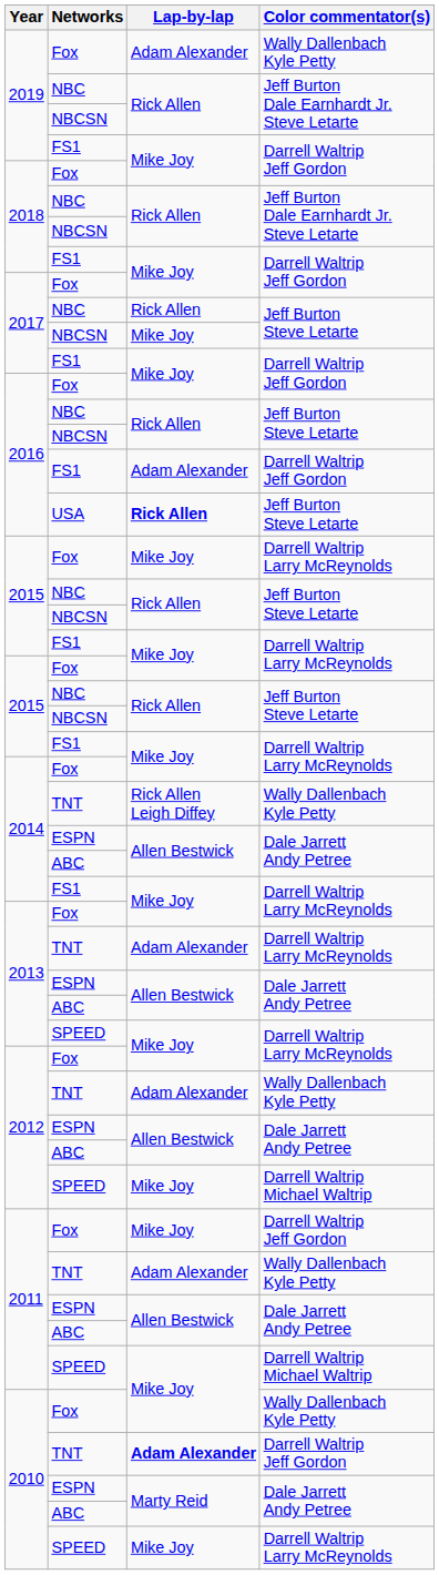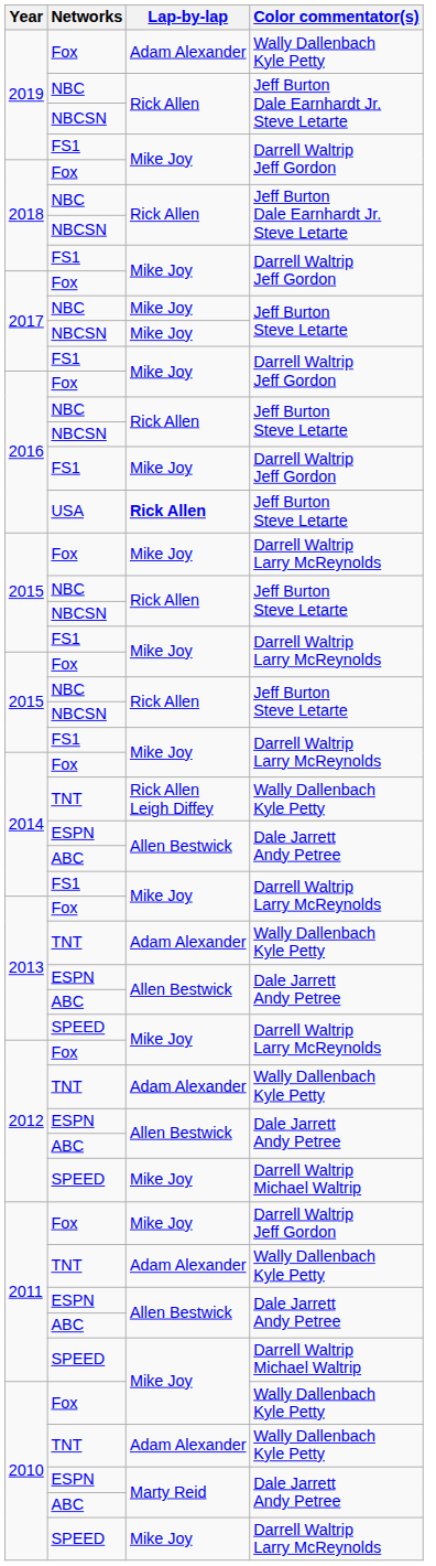 <table class=wikitable>
 <tr>
 <th>Year</th>
 <th>Networks</th>
 <th><a href='#'>Lap-by-lap</a></th>
 <th><a href='#'>Color commentator(s)</a></th>
 </tr>
 <tr>
 <td rowspan="4" nowrap=""><a href='#'>2019</a></td>
 <td><a href='#'>Fox</a></td>
 <td><a href='#'>Adam Alexander</a></td>
 <td><a href='#'>Wally Dallenbach</a><br><a href='#'>Kyle Petty</a></td>
 </tr>
 <tr>
 <td><a href='#'>NBC</a></td>
 <td rowspan=2><a href='#'>Rick Allen</a></td>
 <td rowspan=2><a href='#'>Jeff Burton</a><br><a href='#'>Dale Earnhardt Jr.</a><br><a href='#'>Steve Letarte</a></td>
 </tr>
 <tr>
 <td><a href='#'>NBCSN</a></td>
 </tr>
 <tr>
 <td><a href='#'>FS1</a></td>
 <td rowspan=2><a href='#'>Mike Joy</a></td>
 <td rowspan=2><a href='#'>Darrell Waltrip</a><br><a href='#'>Jeff Gordon</a></td>
 </tr>
 <tr>
 <td rowspan="4" nowrap=""><a href='#'>2018</a></td>
 <td><a href='#'>Fox</a></td>
 </tr>
 <tr>
 <td><a href='#'>NBC</a></td>
 <td rowspan=2><a href='#'>Rick Allen</a></td>
 <td rowspan=2><a href='#'>Jeff Burton</a><br><a href='#'>Dale Earnhardt Jr.</a><br><a href='#'>Steve Letarte</a></td>
 </tr>
 <tr>
 <td><a href='#'>NBCSN</a></td>
 </tr>
 <tr>
 <td><a href='#'>FS1</a></td>
 <td rowspan=2><a href='#'>Mike Joy</a></td>
 <td rowspan=2><a href='#'>Darrell Waltrip</a><br><a href='#'>Jeff Gordon</a></td>
 </tr>
 <tr>
 <td rowspan="4" nowrap=""><a href='#'>2017</a></td>
 <td><a href='#'>Fox</a></td>
 </tr>
 <tr>
 <td><a href='#'>NBC</a></td>
-<td><a href='#'>Rick Allen</a></td>
+<td><a href='#'>Mike Joy</a></td>
 <td rowspan=2><a href='#'>Jeff Burton</a><br><a href='#'>Steve Letarte</a></td>
 </tr>
 <tr>
 <td><a href='#'>NBCSN</a></td>
 <td><a href='#'>Mike Joy</a></td>
 </tr>
 <tr>
 <td><a href='#'>FS1</a></td>
 <td rowspan=2><a href='#'>Mike Joy</a></td>
 <td rowspan=2><a href='#'>Darrell Waltrip</a><br><a href='#'>Jeff Gordon</a></td>
 </tr>
 <tr>
 <td rowspan="5" nowrap=""><a href='#'>2016</a></td>
 <td><a href='#'>Fox</a></td>
 </tr>
 <tr>
 <td><a href='#'>NBC</a></td>
 <td rowspan=2><a href='#'>Rick Allen</a></td>
 <td rowspan=2><a href='#'>Jeff Burton</a><br><a href='#'>Steve Letarte</a></td>
 </tr>
 <tr>
 <td><a href='#'>NBCSN</a></td>
 </tr>
 <tr>
 <td><a href='#'>FS1</a></td>
-<td><a href='#'>Adam Alexander</a></td>
+<td><a href='#'>Mike Joy</a></td>
 <td><a href='#'>Darrell Waltrip</a><br><a href='#'>Jeff Gordon</a></td>
 </tr>
 <tr>
 <td><a href='#'>USA</a></td>
 <td><strong><a href='#'>Rick Allen</a></strong></td>
 <td><a href='#'>Jeff Burton</a><br><a href='#'>Steve Letarte</a></td>
 </tr>
 <tr>
 <td rowspan="4" nowrap=""><a href='#'>2015</a></td>
 <td><a href='#'>Fox</a></td>
 <td><a href='#'>Mike Joy</a></td>
 <td><a href='#'>Darrell Waltrip</a><br><a href='#'>Larry McReynolds</a></td>
 </tr>
 <tr>
 <td><a href='#'>NBC</a></td>
 <td rowspan=2><a href='#'>Rick Allen</a></td>
 <td rowspan=2><a href='#'>Jeff Burton</a><br><a href='#'>Steve Letarte</a></td>
 </tr>
 <tr>
 <td><a href='#'>NBCSN</a></td>
 </tr>
 <tr>
 <td><a href='#'>FS1</a></td>
 <td rowspan=2><a href='#'>Mike Joy</a></td>
 <td rowspan=2><a href='#'>Darrell Waltrip</a><br><a href='#'>Larry McReynolds</a></td>
 </tr>
 <tr>
 <td rowspan="4" nowrap=""><a href='#'>2015</a></td>
 <td><a href='#'>Fox</a></td>
 </tr>
 <tr>
 <td><a href='#'>NBC</a></td>
 <td rowspan=2><a href='#'>Rick Allen</a></td>
 <td rowspan=2><a href='#'>Jeff Burton</a><br><a href='#'>Steve Letarte</a></td>
 </tr>
 <tr>
 <td><a href='#'>NBCSN</a></td>
 </tr>
 <tr>
 <td><a href='#'>FS1</a></td>
 <td rowspan=2><a href='#'>Mike Joy</a></td>
 <td rowspan=2><a href='#'>Darrell Waltrip</a><br><a href='#'>Larry McReynolds</a></td>
 </tr>
 <tr>
 <td rowspan="5" nowrap=""><a href='#'>2014</a></td>
 <td><a href='#'>Fox</a></td>
 </tr>
 <tr>
 <td><a href='#'>TNT</a></td>
 <td><a href='#'>Rick Allen</a><br><a href='#'>Leigh Diffey</a></td>
 <td><a href='#'>Wally Dallenbach</a><br><a href='#'>Kyle Petty</a></td>
 </tr>
 <tr>
 <td><a href='#'>ESPN</a></td>
 <td rowspan=2><a href='#'>Allen Bestwick</a></td>
 <td rowspan=2><a href='#'>Dale Jarrett</a><br><a href='#'>Andy Petree</a></td>
 </tr>
 <tr>
 <td><a href='#'>ABC</a></td>
 </tr>
 <tr>
 <td><a href='#'>FS1</a></td>
 <td rowspan=2><a href='#'>Mike Joy</a></td>
 <td rowspan=2><a href='#'>Darrell Waltrip</a><br><a href='#'>Larry McReynolds</a></td>
 </tr>
 <tr>
 <td rowspan="5" nowrap=""><a href='#'>2013</a></td>
 <td><a href='#'>Fox</a></td>
 </tr>
 <tr>
 <td><a href='#'>TNT</a></td>
 <td><a href='#'>Adam Alexander</a></td>
-<td><a href='#'>Darrell Waltrip</a><br><a href='#'>Larry McReynolds</a></td>
+<td><a href='#'>Wally Dallenbach</a><br><a href='#'>Kyle Petty</a></td>
 </tr>
 <tr>
 <td><a href='#'>ESPN</a></td>
 <td rowspan=2><a href='#'>Allen Bestwick</a></td>
 <td rowspan=2><a href='#'>Dale Jarrett</a><br><a href='#'>Andy Petree</a></td>
 </tr>
 <tr>
 <td><a href='#'>ABC</a></td>
 </tr>
 <tr>
 <td><a href='#'>SPEED</a></td>
 <td rowspan=2><a href='#'>Mike Joy</a></td>
 <td rowspan=2><a href='#'>Darrell Waltrip</a><br><a href='#'>Larry McReynolds</a></td>
 </tr>
 <tr>
 <td rowspan="5" nowrap=""><a href='#'>2012</a></td>
 <td><a href='#'>Fox</a></td>
 </tr>
 <tr>
 <td><a href='#'>TNT</a></td>
 <td><a href='#'>Adam Alexander</a></td>
 <td><a href='#'>Wally Dallenbach</a><br><a href='#'>Kyle Petty</a></td>
 </tr>
 <tr>
 <td><a href='#'>ESPN</a></td>
 <td rowspan=2><a href='#'>Allen Bestwick</a></td>
 <td rowspan=2><a href='#'>Dale Jarrett</a><br><a href='#'>Andy Petree</a></td>
 </tr>
 <tr>
 <td><a href='#'>ABC</a></td>
 </tr>
 <tr>
 <td><a href='#'>SPEED</a></td>
 <td><a href='#'>Mike Joy</a></td>
 <td><a href='#'>Darrell Waltrip</a><br><a href='#'>Michael Waltrip</a></td>
 </tr>
 <tr>
 <td rowspan="5" nowrap=""><a href='#'>2011</a></td>
 <td><a href='#'>Fox</a></td>
 <td><a href='#'>Mike Joy</a></td>
 <td><a href='#'>Darrell Waltrip</a><br><a href='#'>Jeff Gordon</a></td>
 </tr>
 <tr>
 <td><a href='#'>TNT</a></td>
 <td><a href='#'>Adam Alexander</a></td>
 <td><a href='#'>Wally Dallenbach</a><br><a href='#'>Kyle Petty</a></td>
 </tr>
 <tr>
 <td><a href='#'>ESPN</a></td>
 <td rowspan=2><a href='#'>Allen Bestwick</a></td>
 <td rowspan=2><a href='#'>Dale Jarrett</a><br><a href='#'>Andy Petree</a></td>
 </tr>
 <tr>
 <td><a href='#'>ABC</a></td>
 </tr>
 <tr>
 <td><a href='#'>SPEED</a></td>
 <td rowspan=2><a href='#'>Mike Joy</a></td>
 <td><a href='#'>Darrell Waltrip</a><br><a href='#'>Michael Waltrip</a></td>
 </tr>
 <tr>
 <td rowspan="5" nowrap=""><a href='#'>2010</a></td>
 <td><a href='#'>Fox</a></td>
 <td><a href='#'>Wally Dallenbach</a><br><a href='#'>Kyle Petty</a></td>
 </tr>
 <tr>
 <td><a href='#'>TNT</a></td>
-<td><strong><a href='#'>Adam Alexander</a></strong></td>
-<td><a href='#'>Darrell Waltrip</a><br><a href='#'>Jeff Gordon</a></td>
+<td><a href='#'>Adam Alexander</a></td>
+<td><a href='#'>Wally Dallenbach</a><br><a href='#'>Kyle Petty</a></td>
 </tr>
 <tr>
 <td><a href='#'>ESPN</a></td>
 <td rowspan=2><a href='#'>Marty Reid</a></td>
 <td rowspan=2><a href='#'>Dale Jarrett</a><br><a href='#'>Andy Petree</a></td>
 </tr>
 <tr>
 <td><a href='#'>ABC</a></td>
 </tr>
 <tr>
 <td><a href='#'>SPEED</a></td>
 <td><a href='#'>Mike Joy</a></td>
 <td><a href='#'>Darrell Waltrip</a><br><a href='#'>Larry McReynolds</a></td>
 </tr>
 </table>
